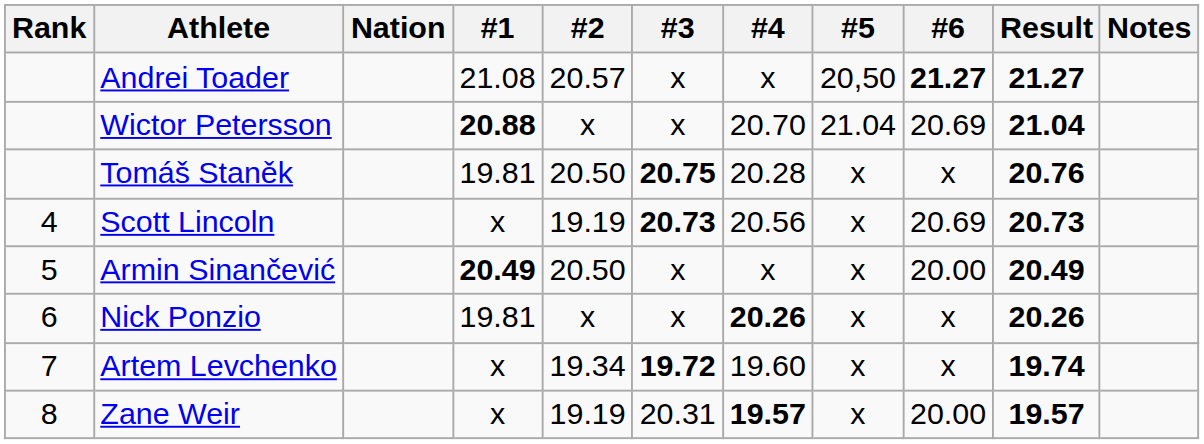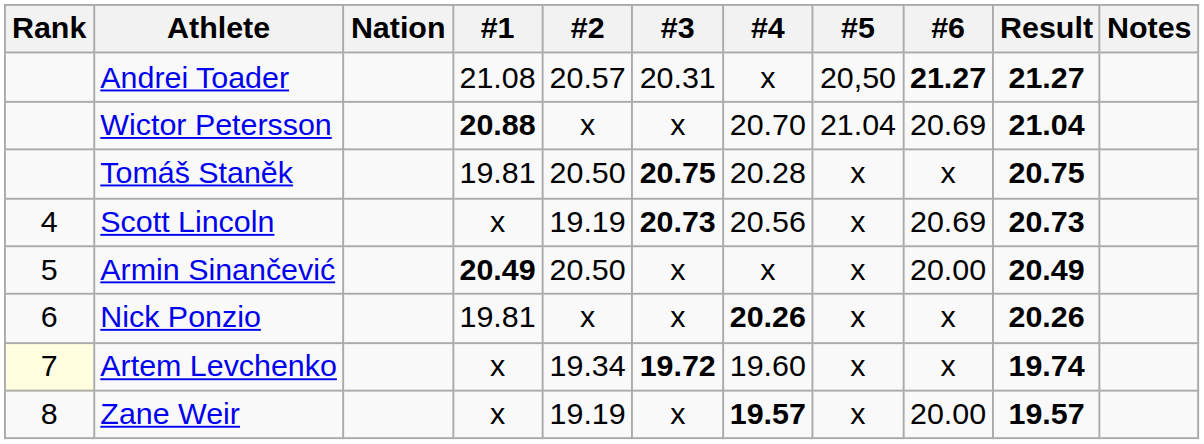 <table class="wikitable sortable" style="text-align:center">
 <tr>
 <th scope="col">Rank</th>
 <th scope="col">Athlete</th>
 <th scope="col">Nation</th>
 <th>#1</th>
 <th>#2</th>
 <th>#3</th>
 <th>#4</th>
 <th>#5</th>
 <th>#6</th>
 <th scope="col">Result</th>
 <th scope="col">Notes</th>
 </tr>
 <tr>
 <td></td>
 <td align="left"><a href='#'>Andrei Toader</a></td>
 <td align="left"></td>
 <td>21.08</td>
 <td>20.57</td>
-<td>x</td>
+<td>20.31</td>
 <td>x</td>
 <td>20,50</td>
 <td><strong>21.27</strong></td>
 <td><strong>21.27</strong></td>
 <td></td>
 </tr>
 <tr>
 <td></td>
 <td align="left"><a href='#'>Wictor Petersson</a></td>
 <td align="left"></td>
 <td><strong>20.88</strong></td>
 <td>x</td>
 <td>x</td>
 <td>20.70</td>
 <td>21.04</td>
 <td>20.69</td>
 <td><strong>21.04</strong></td>
 <td></td>
 </tr>
 <tr>
 <td></td>
 <td align="left"><a href='#'>Tomáš Staněk</a></td>
 <td align="left"></td>
 <td>19.81</td>
 <td>20.50</td>
 <td><strong>20.75</strong></td>
 <td>20.28</td>
 <td>x</td>
 <td>x</td>
-<td><strong>20.76</strong></td>
+<td><strong>20.75</strong></td>
 <td></td>
 </tr>
 <tr>
 <td>4</td>
 <td align="left"><a href='#'>Scott Lincoln</a></td>
 <td align="left"></td>
 <td>x</td>
 <td>19.19</td>
 <td><strong>20.73</strong></td>
 <td>20.56</td>
 <td>x</td>
 <td>20.69</td>
 <td><strong>20.73</strong></td>
 <td></td>
 </tr>
 <tr>
 <td>5</td>
 <td align="left"><a href='#'>Armin Sinančević</a></td>
 <td align="left"></td>
 <td><strong>20.49</strong></td>
 <td>20.50</td>
 <td>x</td>
 <td>x</td>
 <td>x</td>
 <td>20.00</td>
 <td><strong>20.49</strong></td>
 <td></td>
 </tr>
 <tr>
 <td>6</td>
 <td align="left"><a href='#'>Nick Ponzio</a></td>
 <td align="left"></td>
 <td>19.81</td>
 <td>x</td>
 <td>x</td>
 <td><strong>20.26</strong></td>
 <td>x</td>
 <td>x</td>
 <td><strong>20.26</strong></td>
 <td></td>
 </tr>
 <tr>
-<td>7</td>
+<td style="background: lightyellow;">7</td>
 <td align="left"><a href='#'>Artem Levchenko</a></td>
 <td align="left"></td>
 <td>x</td>
 <td>19.34</td>
 <td><strong>19.72</strong></td>
 <td>19.60</td>
 <td>x</td>
 <td>x</td>
 <td><strong>19.74</strong></td>
 <td></td>
 </tr>
 <tr>
 <td>8</td>
 <td align="left"><a href='#'>Zane Weir</a></td>
 <td align="left"></td>
 <td>x</td>
 <td>19.19</td>
-<td>20.31</td>
+<td>x</td>
 <td><strong>19.57</strong></td>
 <td>x</td>
 <td>20.00</td>
 <td><strong>19.57</strong></td>
 <td></td>
 </tr>
 </table>
